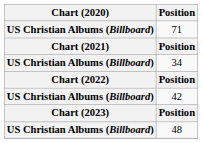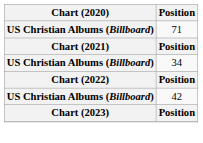 <table class="wikitable sortable plainrowheaders" style="text-align:center">
 <tr>
 <th scope="col">Chart (2020)</th>
 <th scope="col">Position</th>
 </tr>
 <tr>
 <th scope="row">US Christian Albums (<em>Billboard</em>)</th>
 <td>71</td>
 </tr>
 <tr>
 <th scope="col">Chart (2021)</th>
 <th scope="col">Position</th>
 </tr>
 <tr>
 <th scope="row">US Christian Albums (<em>Billboard</em>)</th>
 <td>34</td>
 </tr>
 <tr>
 <th scope="col">Chart (2022)</th>
 <th scope="col">Position</th>
 </tr>
 <tr>
 <th scope="row">US Christian Albums (<em>Billboard</em>)</th>
 <td>42</td>
 </tr>
 <tr>
 <th scope="col">Chart (2023)</th>
 <th scope="col">Position</th>
 </tr>
 <tr>
-<th scope="row">US Christian Albums (<em>Billboard</em>)</th>
-<td>48</td>
-</tr>
-<tr>
 </tr>
 </table>
